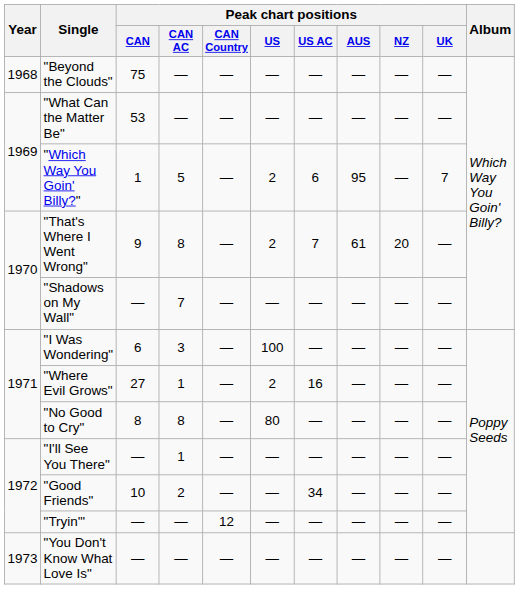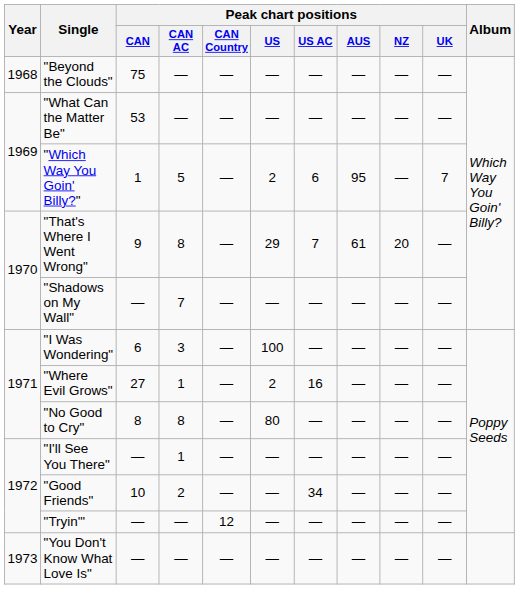 <table class="wikitable">
 <tr>
 <th rowspan="2">Year</th>
 <th rowspan="2">Single</th>
 <th colspan="8">Peak chart positions</th>
 <th rowspan="2">Album</th>
 </tr>
 <tr style="font-size:smaller;">
 <th width="45"><a href='#'>CAN</a></th>
 <th width="45"><a href='#'>CAN AC</a></th>
 <th width="45"><a href='#'>CAN Country</a></th>
 <th width="45"><a href='#'>US</a><br></th>
 <th width="45"><a href='#'>US AC</a><br></th>
 <th width="45"><a href='#'>AUS</a></th>
 <th width="45"><a href='#'>NZ</a><br></th>
 <th width="45"><a href='#'>UK</a></th>
 </tr>
 <tr>
 <td>1968</td>
 <td>"Beyond the Clouds"</td>
 <td align="center">75</td>
 <td align="center">—</td>
 <td align="center">—</td>
 <td align="center">—</td>
 <td align="center">—</td>
 <td align="center">—</td>
 <td align="center">—</td>
 <td align="center">—</td>
 <td rowspan="5"><em>Which Way You Goin' Billy?</em></td>
 </tr>
 <tr>
 <td rowspan="2">1969</td>
 <td>"What Can the Matter Be"</td>
 <td align="center">53</td>
 <td align="center">—</td>
 <td align="center">—</td>
 <td align="center">—</td>
 <td align="center">—</td>
 <td align="center">—</td>
 <td align="center">—</td>
 <td align="center">—</td>
 </tr>
 <tr>
 <td>"<a href='#'>Which Way You Goin' Billy?</a>"</td>
 <td align="center">1</td>
 <td align="center">5</td>
 <td align="center">—</td>
 <td align="center">2</td>
 <td align="center">6</td>
 <td align="center">95</td>
 <td align="center">—</td>
 <td align="center">7</td>
 </tr>
 <tr>
 <td rowspan="2">1970</td>
 <td>"That's Where I Went Wrong"</td>
 <td align="center">9</td>
 <td align="center">8</td>
 <td align="center">—</td>
-<td align="center">2</td>
+<td align="center">29</td>
 <td align="center">7</td>
 <td align="center">61</td>
 <td align="center">20</td>
 <td align="center">—</td>
 </tr>
 <tr>
 <td>"Shadows on My Wall"</td>
 <td align="center">—</td>
 <td align="center">7</td>
 <td align="center">—</td>
 <td align="center">—</td>
 <td align="center">—</td>
 <td align="center">—</td>
 <td align="center">—</td>
 <td align="center">—</td>
 </tr>
 <tr>
 <td rowspan="3">1971</td>
 <td>"I Was Wondering"</td>
 <td align="center">6</td>
 <td align="center">3</td>
 <td align="center">—</td>
 <td align="center">100</td>
 <td align="center">—</td>
 <td align="center">—</td>
 <td align="center">—</td>
 <td align="center">—</td>
 <td rowspan="6"><em>Poppy Seeds</em></td>
 </tr>
 <tr>
 <td>"Where Evil Grows"</td>
 <td align="center">27</td>
 <td align="center">1</td>
 <td align="center">—</td>
 <td align="center">2</td>
 <td align="center">16</td>
 <td align="center">—</td>
 <td align="center">—</td>
 <td align="center">—</td>
 </tr>
 <tr>
 <td>"No Good to Cry"</td>
 <td align="center">8</td>
 <td align="center">8</td>
 <td align="center">—</td>
 <td align="center">80</td>
 <td align="center">—</td>
 <td align="center">—</td>
 <td align="center">—</td>
 <td align="center">—</td>
 </tr>
 <tr>
 <td rowspan="3">1972</td>
 <td>"I'll See You There"</td>
 <td align="center">—</td>
 <td align="center">1</td>
 <td align="center">—</td>
 <td align="center">—</td>
 <td align="center">—</td>
 <td align="center">—</td>
 <td align="center">—</td>
 <td align="center">—</td>
 </tr>
 <tr>
 <td>"Good Friends"</td>
 <td align="center">10</td>
 <td align="center">2</td>
 <td align="center">—</td>
 <td align="center">—</td>
 <td align="center">34</td>
 <td align="center">—</td>
 <td align="center">—</td>
 <td align="center">—</td>
 </tr>
 <tr>
 <td>"Tryin'"</td>
 <td align="center">—</td>
 <td align="center">—</td>
 <td align="center">12</td>
 <td align="center">—</td>
 <td align="center">—</td>
 <td align="center">—</td>
 <td align="center">—</td>
 <td align="center">—</td>
 </tr>
 <tr>
 <td>1973</td>
 <td>"You Don't Know What Love Is"</td>
 <td align="center">—</td>
 <td align="center">—</td>
 <td align="center">—</td>
 <td align="center">—</td>
 <td align="center">—</td>
 <td align="center">—</td>
 <td align="center">—</td>
 <td align="center">—</td>
 <td></td>
 </tr>
 </table>
